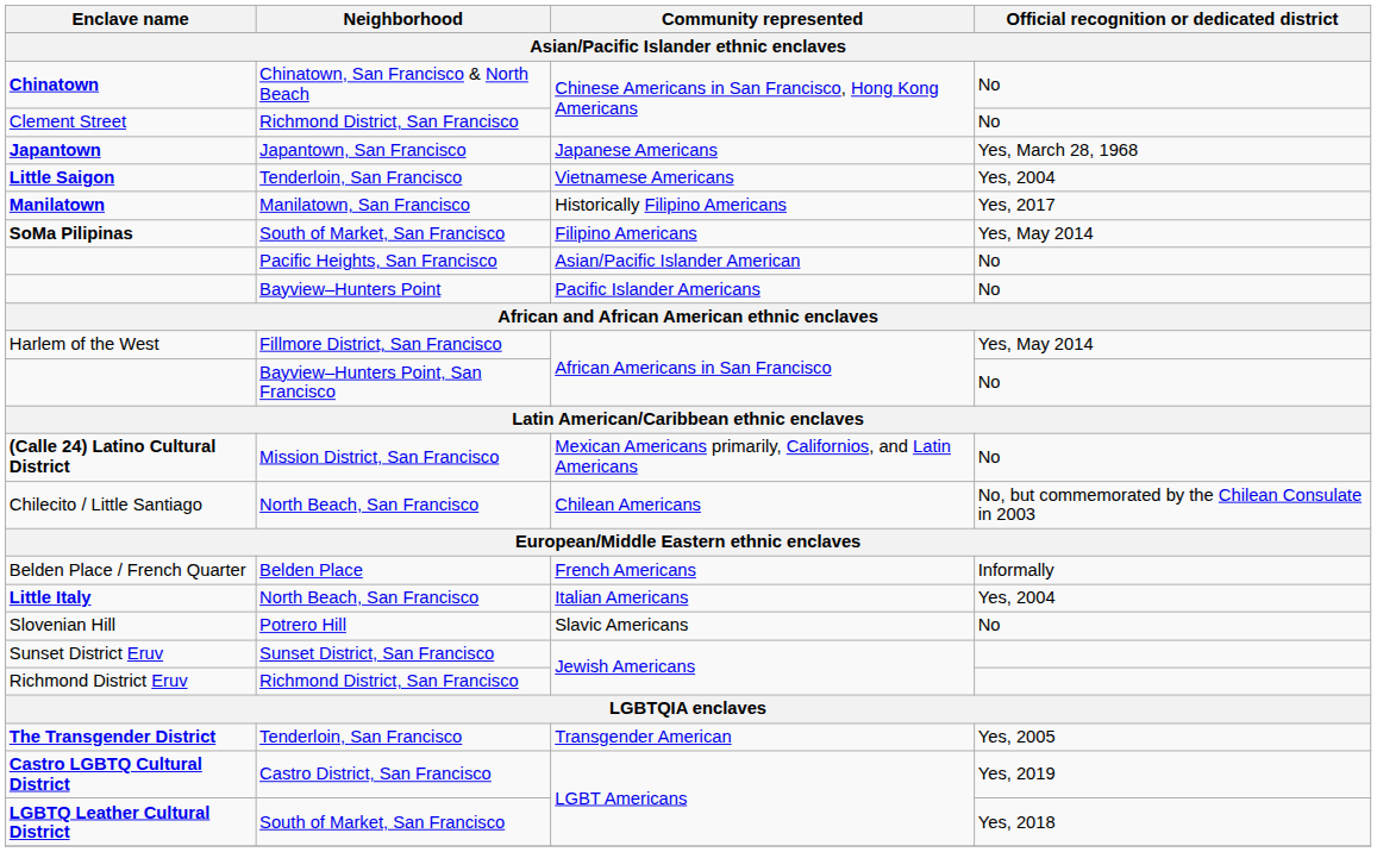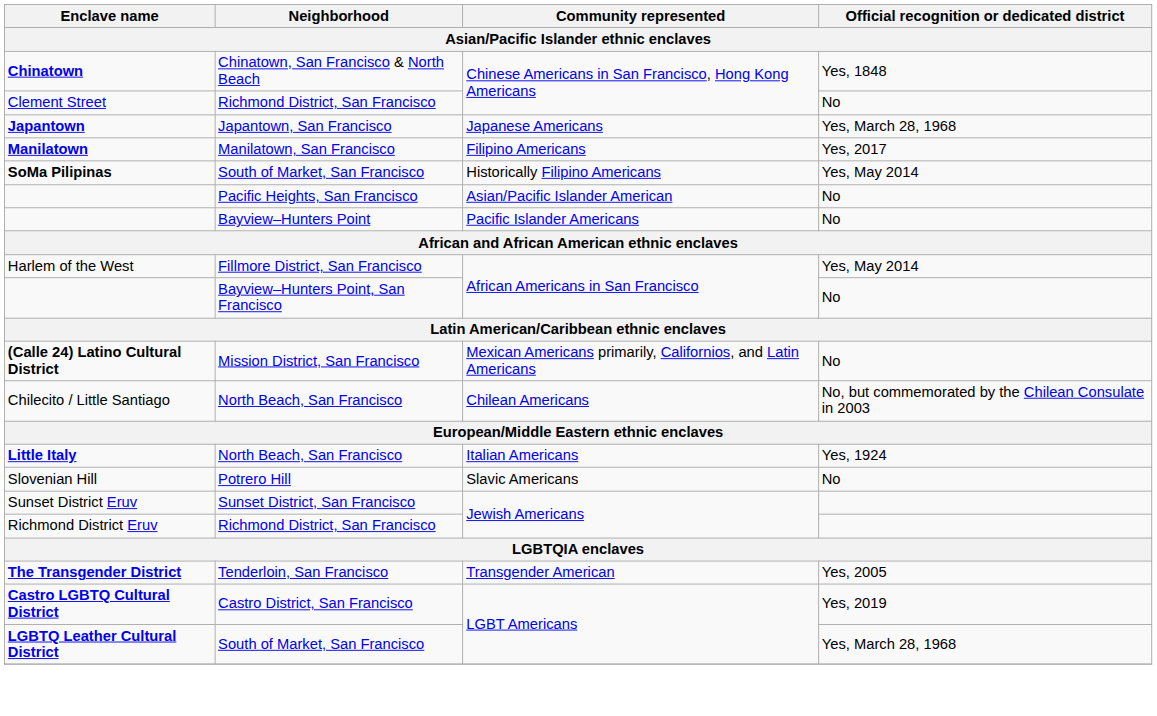 <table class="wikitable">
 <tr>
 <th>Enclave name</th>
 <th>Neighborhood</th>
 <th>Community represented</th>
 <th>Official recognition or dedicated district</th>
 </tr>
 <tr>
 <th colspan="4">Asian/Pacific Islander ethnic enclaves</th>
 </tr>
 <tr>
 <td><a href='#'><strong>Chinatown</strong></a></td>
 <td><a href='#'>Chinatown, San Francisco</a> & <a href='#'>North Beach</a></td>
 <td rowspan="2"><a href='#'>Chinese Americans in San Francisco</a>, <a href='#'>Hong Kong Americans</a></td>
-<td>No</td>
+<td>Yes, 1848</td>
 </tr>
 <tr>
 <td><a href='#'>Clement Street</a></td>
 <td><a href='#'>Richmond District, San Francisco</a></td>
 <td>No</td>
 </tr>
 <tr>
 <td><a href='#'><strong>Japantown</strong></a></td>
 <td><a href='#'>Japantown, San Francisco</a></td>
 <td><a href='#'>Japanese Americans</a></td>
 <td>Yes, March 28, 1968</td>
 </tr>
 <tr>
-<td><a href='#'><strong>Little Saigon</strong></a></td>
-<td><a href='#'>Tenderloin, San Francisco</a></td>
-<td><a href='#'>Vietnamese Americans</a></td>
-<td>Yes, 2004</td>
-</tr>
-<tr>
 <td><a href='#'><strong>Manilatown</strong></a></td>
 <td><a href='#'>Manilatown, San Francisco</a></td>
-<td>Historically <a href='#'>Filipino Americans</a></td>
+<td><a href='#'>Filipino Americans</a></td>
 <td>Yes, 2017</td>
 </tr>
 <tr>
 <td><strong>SoMa Pilipinas</strong></td>
 <td><a href='#'>South of Market, San Francisco</a></td>
-<td><a href='#'>Filipino Americans</a></td>
+<td>Historically <a href='#'>Filipino Americans</a></td>
 <td>Yes, May 2014</td>
 </tr>
 <tr>
 <td></td>
 <td><a href='#'>Pacific Heights, San Francisco</a></td>
 <td><a href='#'>Asian/Pacific Islander American</a></td>
 <td>No</td>
 </tr>
 <tr>
 <td></td>
 <td><a href='#'>Bayview–Hunters Point</a></td>
 <td><a href='#'>Pacific Islander Americans</a></td>
 <td>No</td>
 </tr>
 <tr>
 <th colspan="4">African and African American ethnic enclaves</th>
 </tr>
 <tr>
 <td>Harlem of the West</td>
 <td><a href='#'>Fillmore District, San Francisco</a></td>
 <td rowspan="2"><a href='#'>African Americans in San Francisco</a></td>
 <td>Yes, May 2014</td>
 </tr>
 <tr>
 <td></td>
 <td><a href='#'>Bayview–Hunters Point, San Francisco</a></td>
 <td>No</td>
 </tr>
 <tr>
 <th colspan="4">Latin American/Caribbean ethnic enclaves</th>
 </tr>
 <tr>
 <td><strong>(Calle 24) Latino Cultural District</strong></td>
 <td><a href='#'>Mission District, San Francisco</a></td>
 <td><a href='#'>Mexican Americans</a> primarily, <a href='#'>Californios</a>, and <a href='#'>Latin Americans</a></td>
 <td>No</td>
 </tr>
 <tr>
 <td>Chilecito / Little Santiago</td>
 <td><a href='#'>North Beach, San Francisco</a></td>
 <td><a href='#'>Chilean Americans</a></td>
 <td>No, but commemorated by the <a href='#'>Chilean Consulate</a> in 2003</td>
 </tr>
 <tr>
 <th colspan="4">European/Middle Eastern ethnic enclaves</th>
 </tr>
 <tr>
-<td>Belden Place / French Quarter</td>
-<td><a href='#'>Belden Place</a></td>
-<td><a href='#'>French Americans</a></td>
-<td>Informally</td>
-</tr>
-<tr>
 <td><strong><a href='#'>Little Italy</a></strong></td>
 <td><a href='#'>North Beach, San Francisco</a></td>
 <td><a href='#'>Italian Americans</a></td>
-<td>Yes, 2004</td>
+<td>Yes, 1924</td>
 </tr>
 <tr>
 <td>Slovenian Hill</td>
 <td><a href='#'>Potrero Hill</a></td>
 <td>Slavic Americans</td>
 <td>No</td>
 </tr>
 <tr>
 <td>Sunset District <a href='#'>Eruv</a></td>
 <td><a href='#'>Sunset District, San Francisco</a></td>
 <td rowspan="2"><a href='#'>Jewish Americans</a></td>
 <td></td>
 </tr>
 <tr>
 <td>Richmond District <a href='#'>Eruv</a></td>
 <td><a href='#'>Richmond District, San Francisco</a></td>
 <td></td>
 </tr>
 <tr>
 <th colspan="4">LGBTQIA enclaves</th>
 </tr>
 <tr>
 <td><strong><a href='#'>The Transgender District</a></strong></td>
 <td><a href='#'>Tenderloin, San Francisco</a></td>
 <td><a href='#'>Transgender American</a></td>
 <td>Yes, 2005</td>
 </tr>
 <tr>
 <td><a href='#'><strong>Castro LGBTQ Cultural District</strong></a></td>
 <td><a href='#'>Castro District, San Francisco</a></td>
 <td rowspan="2"><a href='#'>LGBT Americans</a></td>
 <td>Yes, 2019</td>
 </tr>
 <tr>
 <td><a href='#'><strong>LGBTQ Leather Cultural District</strong></a></td>
 <td><a href='#'>South of Market, San Francisco</a></td>
-<td>Yes, 2018</td>
+<td>Yes, March 28, 1968</td>
 </tr>
 <tr>
 </tr>
 </table>
